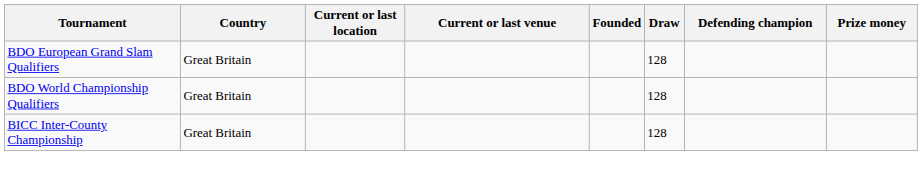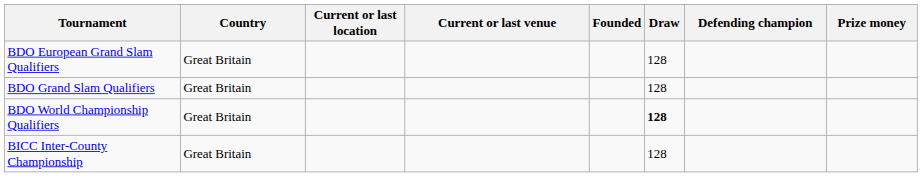 <table class="wikitable sortable" style=font-size:95%>
 <tr>
 <th width=200>Tournament</th>
 <th width=140>Country</th>
 <th width=110>Current or last location</th>
 <th width=210>Current or last venue</th>
 <th width=50>Founded</th>
 <th width=40>Draw</th>
 <th width=160>Defending champion</th>
 <th width=100>Prize money</th>
 </tr>
 <tr>
 <td><a href='#'>BDO European Grand Slam Qualifiers</a></td>
 <td> Great Britain</td>
 <td></td>
 <td></td>
 <td align=center></td>
 <td>128</td>
 <td></td>
 <td></td>
 </tr>
 <tr>
+<td><a href='#'>BDO Grand Slam Qualifiers</a></td>
+<td> Great Britain</td>
+<td></td>
+<td></td>
+<td align=center></td>
+<td>128</td>
+<td></td>
+<td></td>
+</tr>
+<tr>
 <td><a href='#'>BDO World Championship Qualifiers</a></td>
 <td> Great Britain</td>
 <td></td>
 <td></td>
 <td align=center></td>
-<td>128</td>
+<td><strong>128</strong></td>
 <td></td>
 <td></td>
 </tr>
 <tr>
 <td><a href='#'>BICC Inter-County Championship</a></td>
 <td> Great Britain</td>
 <td></td>
 <td></td>
 <td align=center></td>
 <td>128</td>
 <td></td>
 <td></td>
 </tr>
 </table>
